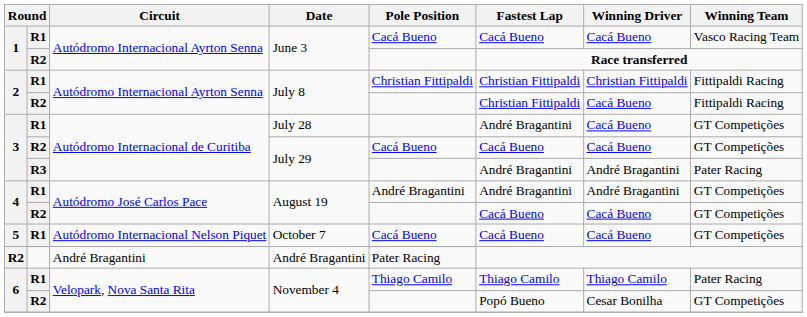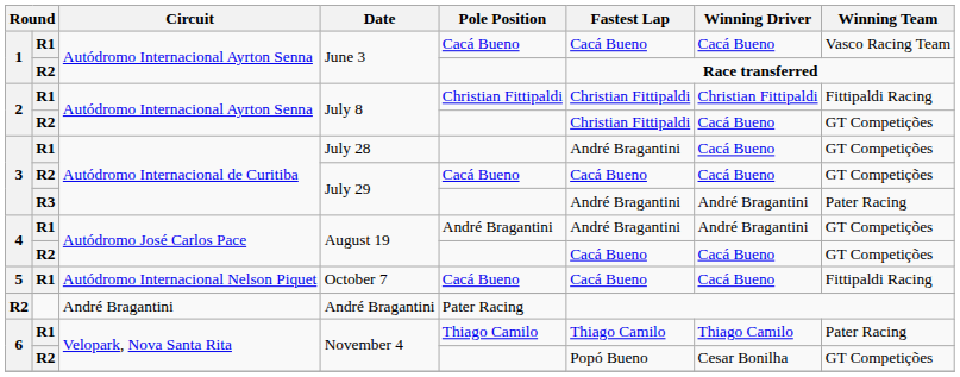 <table class="wikitable" style="font-size: 85%">
 <tr>
 <th colspan=2>Round</th>
 <th>Circuit</th>
 <th>Date</th>
 <th>Pole Position</th>
 <th>Fastest Lap</th>
 <th>Winning Driver</th>
 <th>Winning Team</th>
 </tr>
 <tr>
 <th rowspan=2>1</th>
 <th>R1</th>
 <td rowspan=2> <a href='#'>Autódromo Internacional Ayrton Senna</a></td>
 <td rowspan=2>June 3</td>
 <td> <a href='#'>Cacá Bueno</a></td>
 <td> <a href='#'>Cacá Bueno</a></td>
 <td> <a href='#'>Cacá Bueno</a></td>
 <td>Vasco Racing Team</td>
 </tr>
 <tr>
 <th>R2</th>
 <td></td>
 <td colspan=3 align=center><strong>Race transferred</strong></td>
 </tr>
 <tr>
 <th rowspan=2>2</th>
 <th>R1</th>
 <td rowspan=2> <a href='#'>Autódromo Internacional Ayrton Senna</a></td>
 <td rowspan=2>July 8</td>
 <td> <a href='#'>Christian Fittipaldi</a></td>
 <td> <a href='#'>Christian Fittipaldi</a></td>
 <td> <a href='#'>Christian Fittipaldi</a></td>
 <td>Fittipaldi Racing</td>
 </tr>
 <tr>
 <th>R2</th>
 <td></td>
 <td> <a href='#'>Christian Fittipaldi</a></td>
 <td> <a href='#'>Cacá Bueno</a></td>
-<td>Fittipaldi Racing</td>
+<td>GT Competições</td>
 </tr>
 <tr>
 <th rowspan=3>3</th>
 <th>R1</th>
 <td rowspan=3> <a href='#'>Autódromo Internacional de Curitiba</a></td>
 <td>July 28</td>
 <td></td>
 <td> André Bragantini</td>
 <td> <a href='#'>Cacá Bueno</a></td>
 <td>GT Competições</td>
 </tr>
 <tr>
 <th>R2</th>
 <td rowspan=2>July 29</td>
 <td> <a href='#'>Cacá Bueno</a></td>
 <td> <a href='#'>Cacá Bueno</a></td>
 <td> <a href='#'>Cacá Bueno</a></td>
 <td>GT Competições</td>
 </tr>
 <tr>
 <th>R3</th>
 <td></td>
 <td> André Bragantini</td>
 <td> André Bragantini</td>
 <td>Pater Racing</td>
 </tr>
 <tr>
 <th rowspan=2>4</th>
 <th>R1</th>
 <td rowspan=2> <a href='#'>Autódromo José Carlos Pace</a></td>
 <td rowspan=2>August 19</td>
 <td> André Bragantini</td>
 <td> André Bragantini</td>
 <td> André Bragantini</td>
 <td>GT Competições</td>
 </tr>
 <tr>
 <th>R2</th>
 <td></td>
 <td> <a href='#'>Cacá Bueno</a></td>
 <td> <a href='#'>Cacá Bueno</a></td>
 <td>GT Competições</td>
 </tr>
 <tr>
 <th rowspan=2>5</th>
 <th>R1</th>
 <td rowspan=2> <a href='#'>Autódromo Internacional Nelson Piquet</a></td>
 <td rowspan=2>October 7</td>
 <td> <a href='#'>Cacá Bueno</a></td>
 <td> <a href='#'>Cacá Bueno</a></td>
 <td> <a href='#'>Cacá Bueno</a></td>
-<td>GT Competições</td>
+<td>Fittipaldi Racing</td>
 </tr>
 <tr>
 </tr>
 <tr>
 <th>R2</th>
 <td></td>
 <td> André Bragantini</td>
 <td> André Bragantini</td>
 <td>Pater Racing</td>
 </tr>
 <tr>
 <th rowspan=2>6</th>
 <th>R1</th>
 <td rowspan=2> <a href='#'>Velopark</a>, <a href='#'>Nova Santa Rita</a></td>
 <td rowspan=2>November 4</td>
 <td> <a href='#'>Thiago Camilo</a></td>
 <td> <a href='#'>Thiago Camilo</a></td>
 <td> <a href='#'>Thiago Camilo</a></td>
 <td>Pater Racing</td>
 </tr>
 <tr>
 <th>R2</th>
 <td></td>
 <td> Popó Bueno</td>
 <td> Cesar Bonilha</td>
 <td>GT Competições</td>
 </tr>
 <tr>
 </tr>
 </table>
